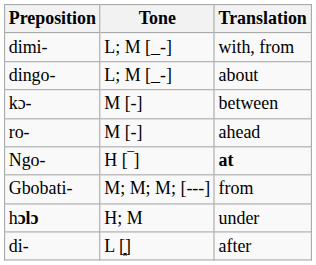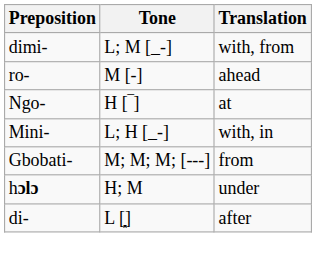 <table class="wikitable">
 <tr>
 <th>Preposition</th>
 <th>Tone</th>
 <th>Translation</th>
 </tr>
 <tr>
 <td>dimi-</td>
 <td>L; M [_-]</td>
 <td>with,  from</td>
 </tr>
 <tr>
-<td>dingo-</td>
-<td>L; M [_-]</td>
-<td>about</td>
-</tr>
-<tr>
-<td>kɔ-</td>
-<td>M [-]</td>
-<td>between</td>
-</tr>
-<tr>
 <td>ro-</td>
 <td>M [-]</td>
 <td>ahead</td>
 </tr>
 <tr>
 <td>Ngo-</td>
 <td>H [‾]</td>
-<td><strong>at</strong></td>
+<td>at</td>
+</tr>
+<tr>
+<td>Mini-</td>
+<td>L; H  [_-]</td>
+<td>with,  in</td>
 </tr>
 <tr>
 <td>Gbobati-</td>
 <td>M; M;  M; [---]</td>
 <td>from</td>
 </tr>
 <tr>
 <td>h<strong>ɔlɔ</strong></td>
 <td>H; M</td>
 <td>under</td>
 </tr>
 <tr>
 <td>di-</td>
 <td>L [̗̖]</td>
 <td>after</td>
 </tr>
 </table>
